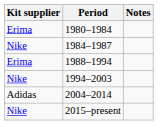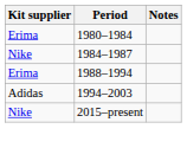 <table class="wikitable">
 <tr>
 <th>Kit supplier</th>
 <th>Period</th>
 <th>Notes</th>
 </tr>
 <tr>
 <td> <a href='#'>Erima</a></td>
 <td>1980–1984</td>
 <td></td>
 </tr>
 <tr>
 <td> <a href='#'>Nike</a></td>
 <td>1984–1987</td>
 <td></td>
 </tr>
 <tr>
 <td> <a href='#'>Erima</a></td>
 <td>1988–1994</td>
 <td></td>
 </tr>
 <tr>
-<td> <a href='#'>Nike</a></td>
+<td> Adidas</td>
 <td>1994–2003</td>
-<td></td>
-</tr>
-<tr>
-<td> Adidas</td>
-<td>2004–2014</td>
 <td></td>
 </tr>
 <tr>
 <td> <a href='#'>Nike</a></td>
 <td>2015–present</td>
 <td></td>
 </tr>
 </table>
